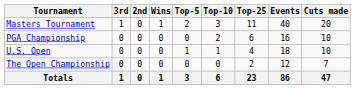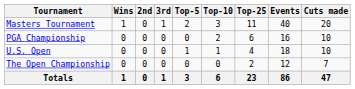 <table class=wikitable style=text-align:center>
 <tr>
 <th>Tournament</th>
+<th>Wins</th>
+<th>2nd</th>
 <th>3rd</th>
-<th>2nd</th>
-<th>Wins</th>
 <th>Top-5</th>
 <th>Top-10</th>
 <th>Top-25</th>
 <th>Events</th>
 <th>Cuts made</th>
 </tr>
 <tr>
 <td align=left><a href='#'>Masters Tournament</a></td>
 <td>1</td>
 <td>0</td>
 <td>1</td>
 <td>2</td>
 <td>3</td>
 <td>11</td>
 <td>40</td>
 <td>20</td>
 </tr>
 <tr>
 <td align=left><a href='#'>PGA Championship</a></td>
 <td>0</td>
 <td>0</td>
 <td>0</td>
 <td>0</td>
 <td>2</td>
 <td>6</td>
 <td>16</td>
 <td>10</td>
 </tr>
 <tr>
 <td align=left><a href='#'>U.S. Open</a></td>
 <td>0</td>
 <td>0</td>
 <td>0</td>
 <td>1</td>
 <td>1</td>
 <td>4</td>
 <td>18</td>
 <td>10</td>
 </tr>
 <tr>
 <td align=left><a href='#'>The Open Championship</a></td>
 <td>0</td>
 <td>0</td>
 <td>0</td>
 <td>0</td>
 <td>0</td>
 <td>2</td>
 <td>12</td>
 <td>7</td>
 </tr>
 <tr>
 <th>Totals</th>
 <th>1</th>
 <th>0</th>
 <th>1</th>
 <th>3</th>
 <th>6</th>
 <th>23</th>
 <th>86</th>
 <th>47</th>
 </tr>
 </table>
